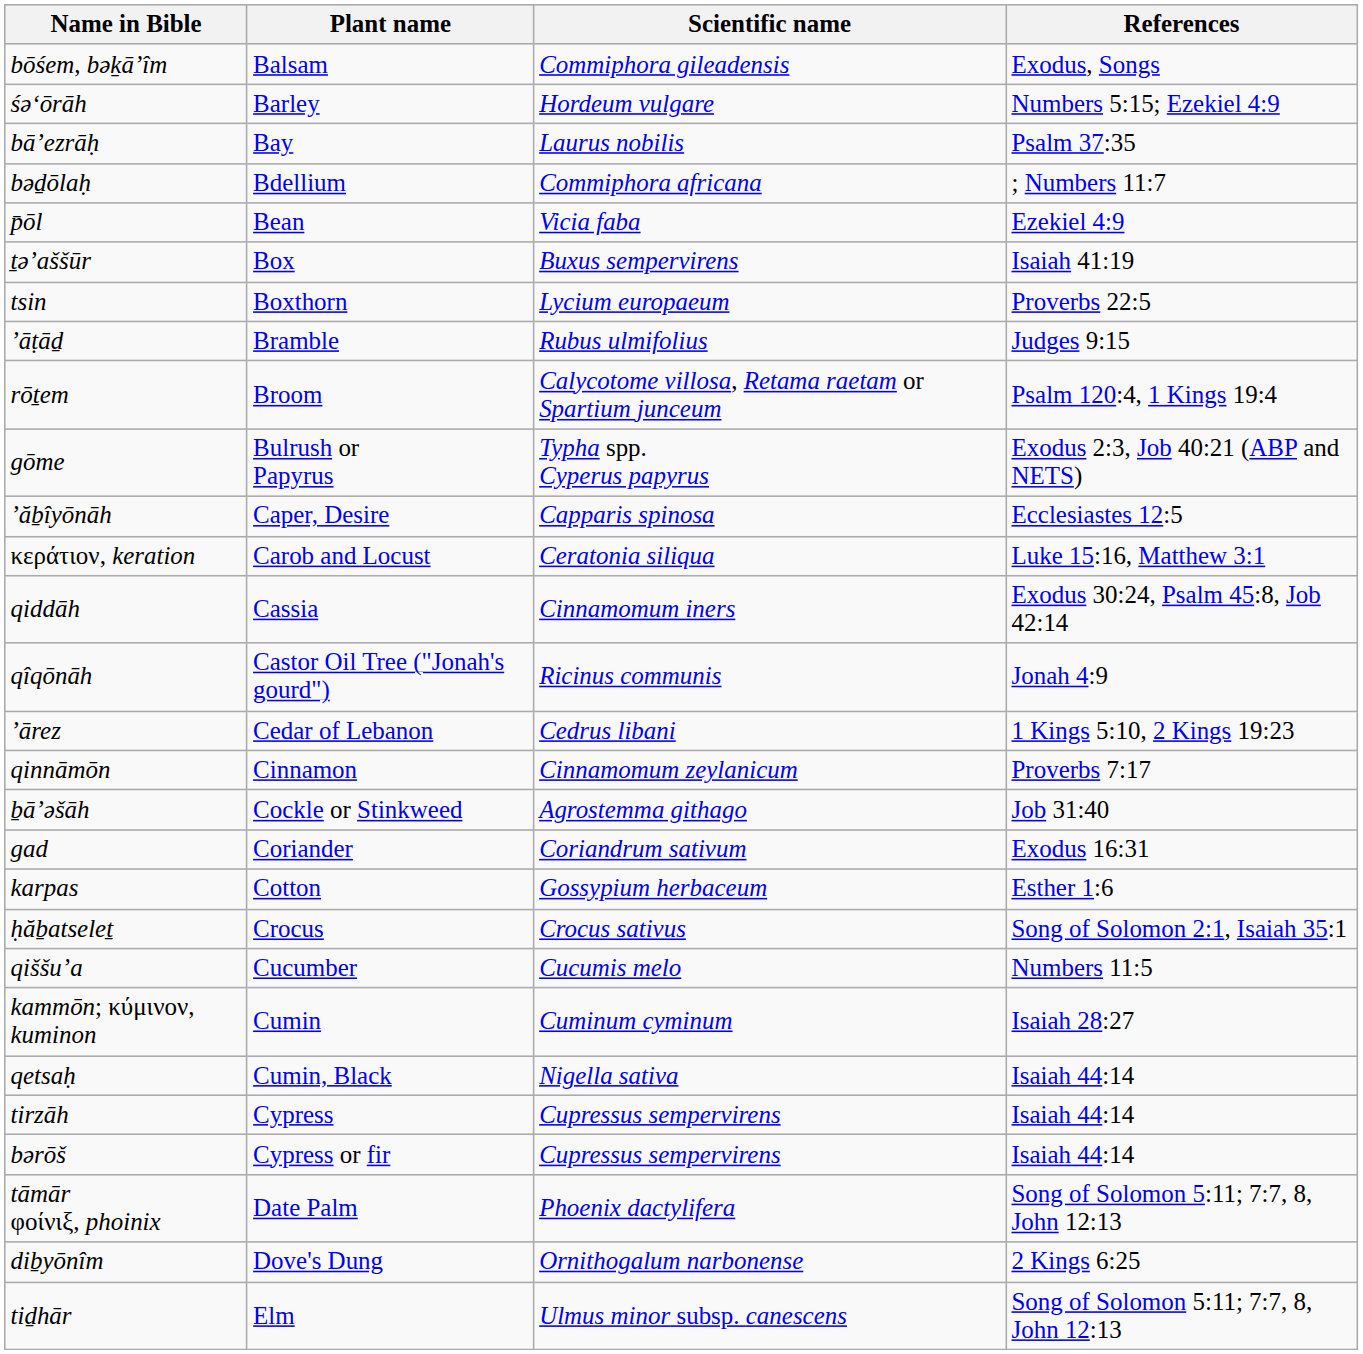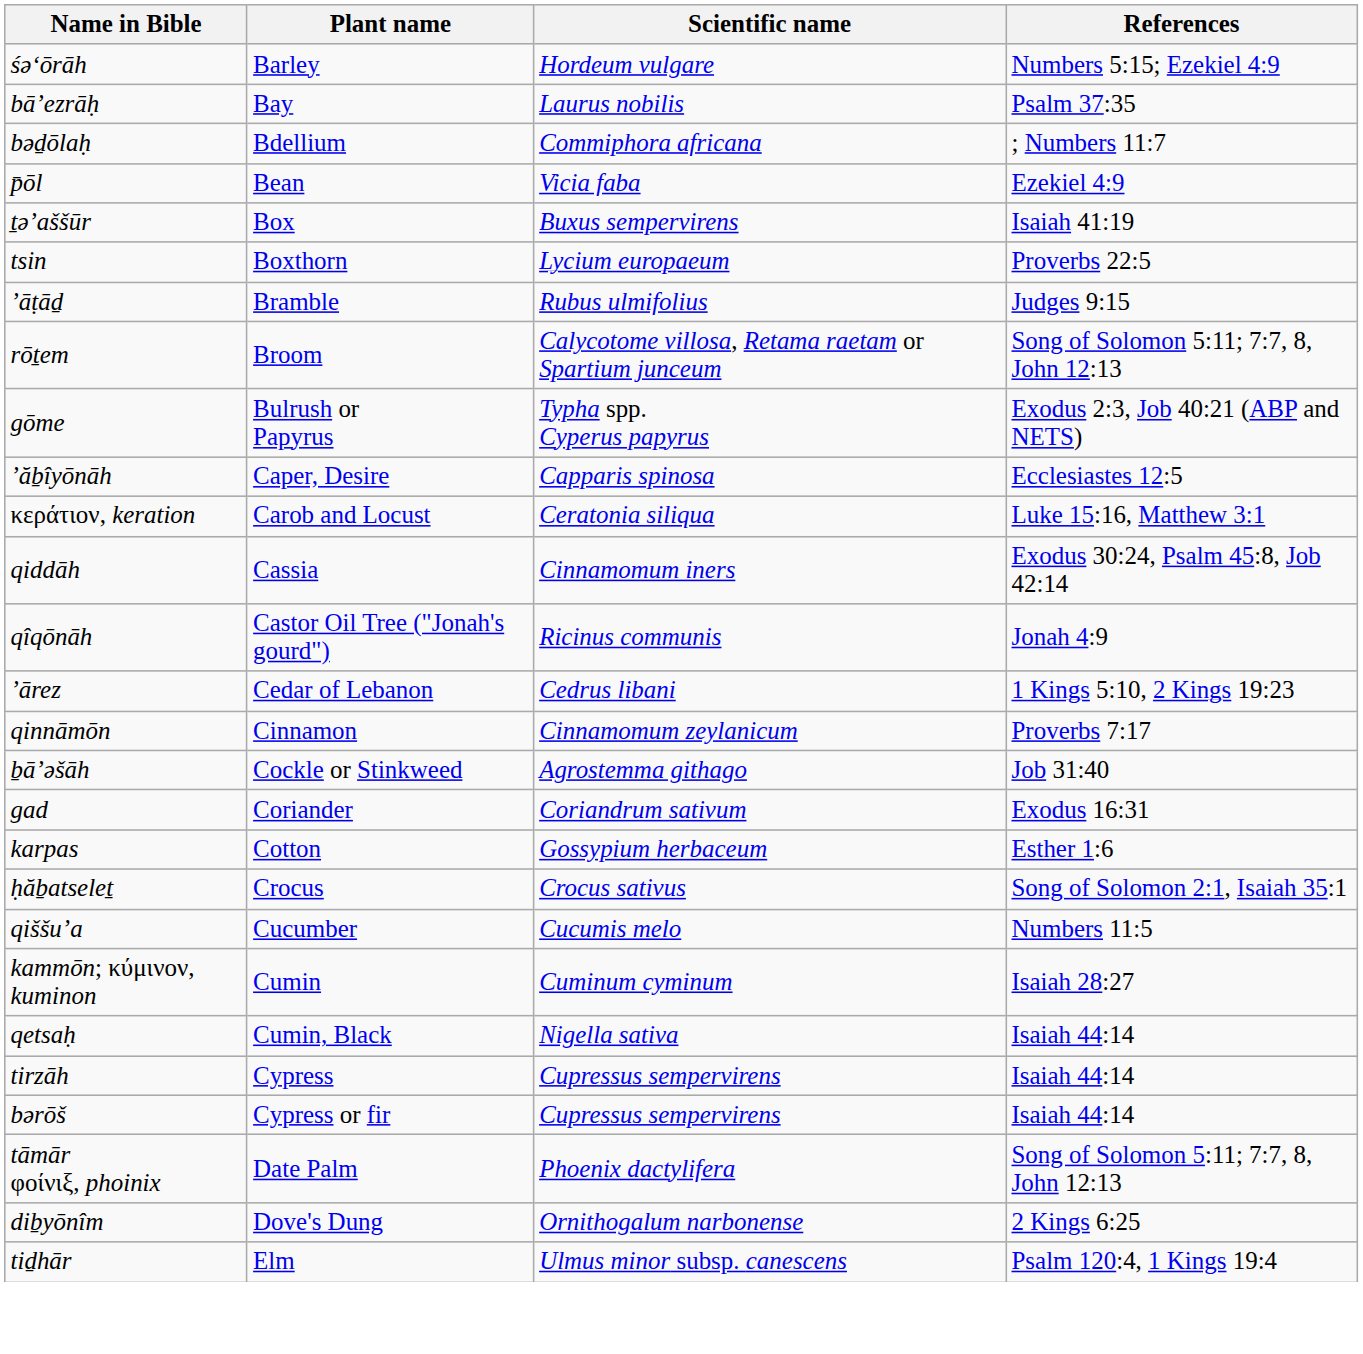 <table class="wikitable sortable">
 <tr>
 <th>Name in Bible</th>
 <th>Plant name</th>
 <th>Scientific name</th>
 <th>References</th>
-</tr>
-<tr>
-<td> <em>bōśem</em>,  <em>bəḵā’îm</em></td>
-<td><a href='#'>Balsam</a></td>
-<td><em><a href='#'>Commiphora gileadensis</a></em></td>
-<td><a href='#'>Exodus</a>, <a href='#'>Songs</a></td>
 </tr>
 <tr>
 <td> <em>śə‘ōrāh</em></td>
 <td><a href='#'>Barley</a></td>
 <td><em><a href='#'>Hordeum vulgare</a></em></td>
 <td><a href='#'>Numbers</a> 5:15; <a href='#'>Ezekiel 4:9</a></td>
 </tr>
 <tr>
 <td> <em>bā’ezrāḥ</em></td>
 <td><a href='#'>Bay</a></td>
 <td><em><a href='#'>Laurus nobilis</a></em></td>
 <td><a href='#'>Psalm 37</a>:35</td>
 </tr>
 <tr>
 <td> <em>bəḏōlaḥ</em></td>
 <td><a href='#'>Bdellium</a></td>
 <td><em><a href='#'>Commiphora africana</a></em></td>
 <td>; <a href='#'>Numbers</a> 11:7</td>
 </tr>
 <tr>
 <td> <em>p̄ōl</em></td>
 <td><a href='#'>Bean</a></td>
 <td><em><a href='#'>Vicia faba</a></em></td>
 <td><a href='#'>Ezekiel 4:9</a></td>
 </tr>
 <tr>
 <td> <em>ṯə’aššūr</em></td>
 <td><a href='#'>Box</a></td>
 <td><em><a href='#'>Buxus sempervirens</a></em></td>
 <td><a href='#'>Isaiah</a> 41:19</td>
 </tr>
 <tr>
 <td> <em>tsin</em></td>
 <td><a href='#'>Boxthorn</a></td>
 <td><em><a href='#'>Lycium europaeum</a></em></td>
 <td><a href='#'>Proverbs</a> 22:5</td>
 </tr>
 <tr>
 <td> <em>’āṭāḏ</em></td>
 <td><a href='#'>Bramble</a></td>
 <td><em><a href='#'>Rubus ulmifolius</a></em></td>
 <td><a href='#'>Judges</a> 9:15</td>
 </tr>
 <tr>
 <td> <em>rōṯem</em></td>
 <td><a href='#'>Broom</a></td>
 <td><em><a href='#'>Calycotome villosa</a></em>, <em><a href='#'>Retama raetam</a></em> or <em><a href='#'>Spartium junceum</a></em></td>
-<td><a href='#'>Psalm 120</a>:4, <a href='#'>1 Kings</a> 19:4</td>
+<td><a href='#'>Song of Solomon</a> 5:11; 7:7, 8, <a href='#'>John 12</a>:13</td>
 </tr>
 <tr>
 <td> <em>gōme</em></td>
 <td><a href='#'>Bulrush</a> or<br><a href='#'>Papyrus</a></td>
 <td><em><a href='#'>Typha</a></em> spp.<br><em><a href='#'>Cyperus papyrus</a></em></td>
 <td><a href='#'>Exodus</a> 2:3, <a href='#'>Job</a> 40:21 (<a href='#'>ABP</a> and <a href='#'>NETS</a>)</td>
 </tr>
 <tr>
 <td> <em>’ăḇîyōnāh</em></td>
 <td><a href='#'>Caper, Desire</a></td>
 <td><em><a href='#'>Capparis spinosa</a></em></td>
 <td><a href='#'>Ecclesiastes 12</a>:5</td>
 </tr>
 <tr>
 <td>κεράτιον, <em>keration</em></td>
 <td><a href='#'>Carob and Locust</a></td>
 <td><em><a href='#'>Ceratonia siliqua</a></em></td>
 <td><a href='#'>Luke 15</a>:16, <a href='#'>Matthew 3:1</a></td>
 </tr>
 <tr>
 <td> <em>qiddāh</em></td>
 <td><a href='#'>Cassia</a></td>
 <td><em><a href='#'>Cinnamomum iners</a></em></td>
 <td><a href='#'>Exodus</a> 30:24, <a href='#'>Psalm 45</a>:8, <a href='#'>Job</a> 42:14</td>
 </tr>
 <tr>
 <td> <em>qîqōnāh</em></td>
 <td><a href='#'>Castor Oil Tree ("Jonah's gourd")</a></td>
 <td><em><a href='#'>Ricinus communis</a></em></td>
 <td><a href='#'>Jonah 4</a>:9</td>
 </tr>
 <tr>
 <td> <em>’ārez</em></td>
 <td><a href='#'>Cedar of Lebanon</a></td>
 <td><em><a href='#'>Cedrus libani</a></em></td>
 <td><a href='#'>1 Kings</a> 5:10, <a href='#'>2 Kings</a> 19:23</td>
 </tr>
 <tr>
 <td> <em>qinnāmōn</em></td>
 <td><a href='#'>Cinnamon</a></td>
 <td><em><a href='#'>Cinnamomum zeylanicum</a></em></td>
 <td><a href='#'>Proverbs</a> 7:17</td>
 </tr>
 <tr>
 <td> <em>ḇā’əšāh</em></td>
 <td><a href='#'>Cockle</a> or <a href='#'>Stinkweed</a></td>
 <td><em><a href='#'>Agrostemma githago</a></em></td>
 <td><a href='#'>Job</a> 31:40</td>
 </tr>
 <tr>
 <td> <em>gad</em></td>
 <td><a href='#'>Coriander</a></td>
 <td><em><a href='#'>Coriandrum sativum</a></em></td>
 <td><a href='#'>Exodus</a> 16:31</td>
 </tr>
 <tr>
 <td> <em>karpas</em></td>
 <td><a href='#'>Cotton</a></td>
 <td><em><a href='#'>Gossypium herbaceum</a></em></td>
 <td><a href='#'>Esther 1</a>:6</td>
 </tr>
 <tr>
 <td> <em>ḥăḇatseleṯ</em></td>
 <td><a href='#'>Crocus</a></td>
 <td><em><a href='#'>Crocus sativus</a></em></td>
 <td><a href='#'>Song of Solomon 2:1</a>, <a href='#'>Isaiah 35</a>:1</td>
 </tr>
 <tr>
 <td> <em>qiššu’a</em></td>
 <td><a href='#'>Cucumber</a></td>
 <td><em><a href='#'>Cucumis melo</a></em></td>
 <td><a href='#'>Numbers</a> 11:5</td>
 </tr>
 <tr>
 <td> <em>kammōn</em>; κύμινον, <em>kuminon</em></td>
 <td><a href='#'>Cumin</a></td>
 <td><em><a href='#'>Cuminum cyminum</a></em></td>
 <td><a href='#'>Isaiah 28</a>:27</td>
 </tr>
 <tr>
 <td> <em>qetsaḥ</em></td>
 <td><a href='#'>Cumin, Black</a></td>
 <td><em><a href='#'>Nigella sativa</a></em></td>
 <td><a href='#'>Isaiah 44</a>:14</td>
 </tr>
 <tr>
 <td> <em>tirzāh</em></td>
 <td><a href='#'>Cypress</a></td>
 <td><em><a href='#'>Cupressus sempervirens</a></em></td>
 <td><a href='#'>Isaiah 44</a>:14</td>
 </tr>
 <tr>
 <td> <em>bərōš</em></td>
 <td><a href='#'>Cypress</a> or <a href='#'>fir</a></td>
 <td><em><a href='#'>Cupressus sempervirens</a></em></td>
 <td><a href='#'>Isaiah 44</a>:14</td>
 </tr>
 <tr>
 <td> <em>tāmār</em><br>φοίνιξ, <em>phoinix</em></td>
 <td><a href='#'>Date Palm</a></td>
 <td><em><a href='#'>Phoenix dactylifera</a></em></td>
 <td><a href='#'>Song of Solomon 5</a>:11; 7:7, 8, <a href='#'>John</a> 12:13</td>
 </tr>
 <tr>
 <td> <em>diḇyōnîm</em></td>
 <td><a href='#'>Dove's Dung</a></td>
 <td><em><a href='#'>Ornithogalum narbonense</a></em></td>
 <td><a href='#'>2 Kings</a> 6:25</td>
 </tr>
 <tr>
 <td> <em>tiḏhār</em></td>
 <td><a href='#'>Elm</a></td>
 <td><a href='#'><em>Ulmus minor</em> subsp. <em>canescens</em></a></td>
-<td><a href='#'>Song of Solomon</a> 5:11; 7:7, 8, <a href='#'>John 12</a>:13</td>
+<td><a href='#'>Psalm 120</a>:4, <a href='#'>1 Kings</a> 19:4</td>
 </tr>
 </table>
